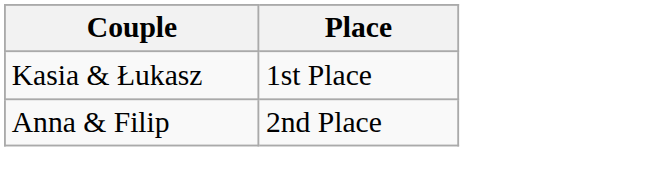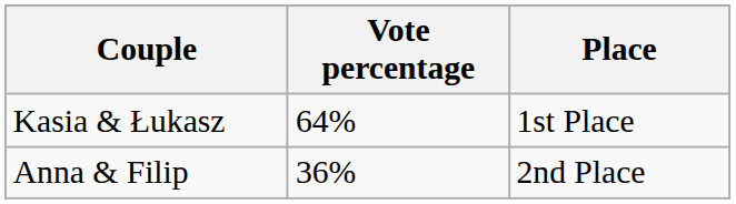 <table class="wikitable">
 <tr>
 <th style="width:130px;">Couple</th>
+<th style="width:100px;">Vote percentage</th>
 <th style="width:100px;">Place</th>
 </tr>
 <tr>
 <td>Kasia & Łukasz</td>
+<td>64%</td>
 <td>1st Place</td>
 </tr>
 <tr>
 <td>Anna & Filip</td>
+<td>36%</td>
 <td>2nd Place</td>
 </tr>
 </table>
